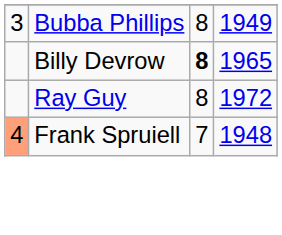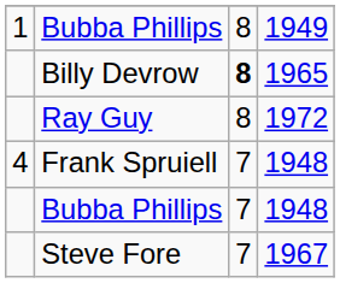 <table class="wikitable">
 <tr>
 </tr>
 <tr>
-<td>3</td>
+<td>1</td>
 <td><a href='#'>Bubba Phillips</a></td>
 <td>8</td>
 <td><a href='#'>1949</a></td>
 </tr>
 <tr>
 <td></td>
 <td>Billy Devrow</td>
 <td><strong>8</strong></td>
 <td><a href='#'>1965</a></td>
 </tr>
 <tr>
 <td></td>
 <td><a href='#'>Ray Guy</a></td>
 <td>8</td>
 <td><a href='#'>1972</a></td>
 </tr>
 <tr>
-<td style="background: lightsalmon;">4</td>
+<td>4</td>
 <td>Frank Spruiell</td>
 <td>7</td>
 <td><a href='#'>1948</a></td>
 </tr>
+<tr>
+<td></td>
+<td><a href='#'>Bubba Phillips</a></td>
+<td>7</td>
+<td><a href='#'>1948</a></td>
+</tr>
+<tr>
+<td></td>
+<td>Steve Fore</td>
+<td>7</td>
+<td><a href='#'>1967</a></td>
+</tr>
 </table>
